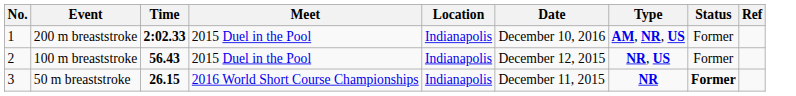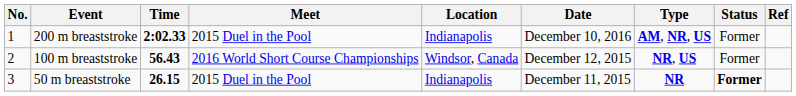 <table class="wikitable sortable">
 <tr>
 <th>No.</th>
 <th>Event</th>
 <th>Time</th>
 <th>Meet</th>
 <th>Location</th>
 <th>Date</th>
 <th>Type</th>
 <th>Status</th>
 <th>Ref</th>
 </tr>
 <tr>
 <td>1</td>
 <td>200 m breaststroke</td>
 <td style="text-align:center;"><strong>2:02.33</strong></td>
 <td>2015 <a href='#'>Duel in the Pool</a></td>
 <td><a href='#'>Indianapolis</a></td>
 <td>December 10, 2016</td>
 <td style="text-align:center;"><strong><a href='#'>AM</a></strong>, <strong><a href='#'>NR</a></strong>, <strong><a href='#'>US</a></strong></td>
 <td style="text-align:center;">Former</td>
 <td style="text-align:center;"></td>
 </tr>
 <tr>
 <td>2</td>
 <td>100 m breaststroke</td>
 <td style="text-align:center;"><strong>56.43</strong></td>
-<td>2015 <a href='#'>Duel in the Pool</a></td>
-<td><a href='#'>Indianapolis</a></td>
+<td><a href='#'>2016 World Short Course Championships</a></td>
+<td><a href='#'>Windsor</a>, <a href='#'>Canada</a></td>
 <td>December 12, 2015</td>
 <td style="text-align:center;"><strong><a href='#'>NR</a></strong>, <strong><a href='#'>US</a></strong></td>
 <td style="text-align:center;">Former</td>
 <td style="text-align:center;"></td>
 </tr>
 <tr>
 <td>3</td>
 <td>50 m breaststroke</td>
 <td style="text-align:center;"><strong>26.15</strong></td>
-<td><a href='#'>2016 World Short Course Championships</a></td>
+<td>2015 <a href='#'>Duel in the Pool</a></td>
 <td><a href='#'>Indianapolis</a></td>
 <td>December 11, 2015</td>
 <td style="text-align:center;"><strong><a href='#'>NR</a></strong></td>
 <td style="text-align:center;"><strong>Former</strong></td>
 <td style="text-align:center;"></td>
 </tr>
 </table>
